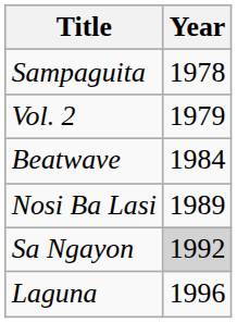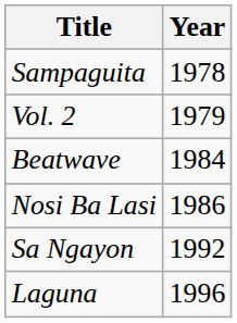 <table class="wikitable">
 <tr>
 <th scope="col">Title</th>
 <th scope="col">Year</th>
 </tr>
 <tr>
 <td scope="row"><em>Sampaguita</em></td>
 <td>1978</td>
 </tr>
 <tr>
 <td scope="row"><em>Vol. 2</em></td>
 <td>1979</td>
 </tr>
 <tr>
 <td scope="row"><em>Beatwave</em></td>
 <td>1984</td>
 </tr>
 <tr>
 <td scope="row"><em>Nosi Ba Lasi</em></td>
-<td>1989</td>
+<td>1986</td>
 </tr>
 <tr>
 <td scope="row"><em>Sa Ngayon</em></td>
-<td style="background: lightgrey;">1992</td>
+<td>1992</td>
 </tr>
 <tr>
 <td scope="row"><em>Laguna</em></td>
 <td>1996</td>
 </tr>
 </table>
